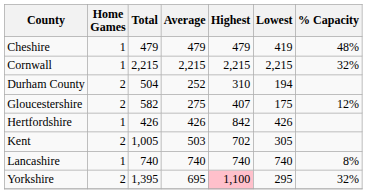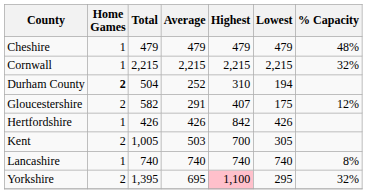 <table class="wikitable sortable" style="text-align:right">
 <tr>
 <th>County</th>
 <th>Home<br>Games</th>
 <th>Total</th>
 <th>Average</th>
 <th>Highest</th>
 <th>Lowest</th>
 <th>% Capacity</th>
 </tr>
 <tr>
 <td style="text-align:left">Cheshire</td>
 <td>1</td>
 <td>479</td>
 <td>479</td>
 <td>479</td>
-<td>419</td>
+<td>479</td>
 <td>48%</td>
 </tr>
 <tr>
 <td style="text-align:left">Cornwall</td>
 <td>1</td>
 <td>2,215</td>
 <td>2,215</td>
 <td>2,215</td>
 <td>2,215</td>
 <td>32%</td>
 </tr>
 <tr>
 <td style="text-align:left">Durham County</td>
-<td>2</td>
+<td><strong>2</strong></td>
 <td>504</td>
 <td>252</td>
 <td>310</td>
 <td>194</td>
 <td></td>
 </tr>
 <tr>
 <td style="text-align:left">Gloucestershire</td>
 <td>2</td>
 <td>582</td>
-<td>275</td>
+<td>291</td>
 <td>407</td>
 <td>175</td>
 <td>12%</td>
 </tr>
 <tr>
 <td style="text-align:left">Hertfordshire</td>
 <td>1</td>
 <td>426</td>
 <td>426</td>
 <td>842</td>
 <td>426</td>
 <td></td>
 </tr>
 <tr>
 <td style="text-align:left">Kent</td>
 <td>2</td>
 <td>1,005</td>
 <td>503</td>
-<td>702</td>
+<td>700</td>
 <td>305</td>
 <td></td>
 </tr>
 <tr>
 <td style="text-align:left">Lancashire</td>
 <td>1</td>
 <td>740</td>
 <td>740</td>
 <td>740</td>
 <td>740</td>
 <td>8%</td>
 </tr>
 <tr>
 <td style="text-align:left">Yorkshire</td>
 <td>2</td>
 <td>1,395</td>
 <td>695</td>
 <td style="background: pink;">1,100</td>
 <td>295</td>
 <td>32%</td>
 </tr>
 <tr>
 </tr>
 </table>
